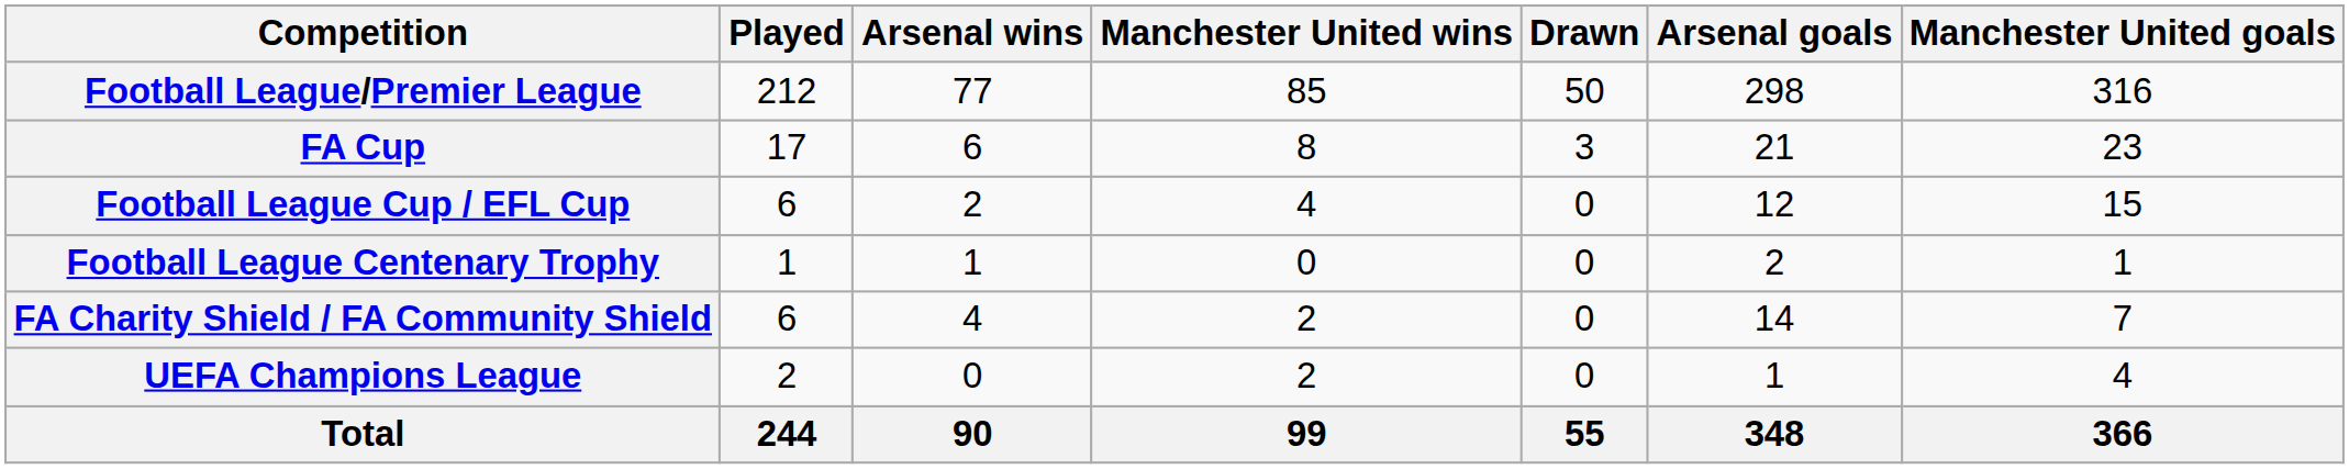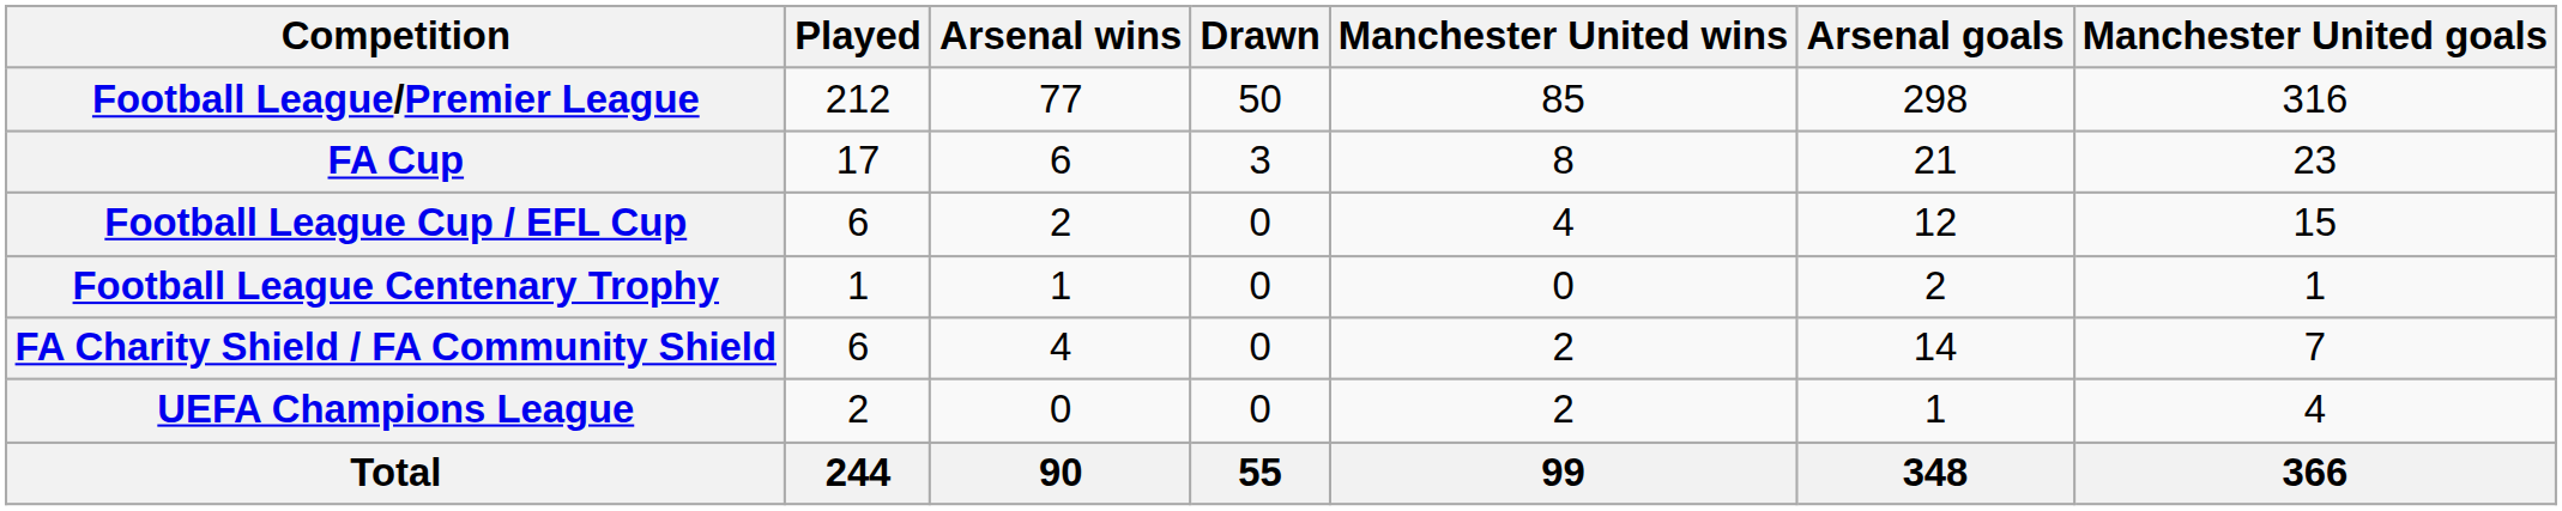 <table class="sortable wikitable plainrowheaders" style="text-align:center">
 <tr>
 <th scope="col" class="unsortable">Competition</th>
 <th scope="col">Played</th>
 <th scope="col">Arsenal wins</th>
+<th scope="col">Drawn</th>
 <th scope="col">Manchester United wins</th>
-<th scope="col">Drawn</th>
 <th scope="col">Arsenal goals</th>
 <th scope="col">Manchester United goals</th>
 </tr>
 <tr>
 <th scope="row"><a href='#'>Football League</a>/<a href='#'>Premier League</a></th>
 <td>212</td>
 <td>77</td>
+<td>50</td>
 <td>85</td>
-<td>50</td>
 <td>298</td>
 <td>316</td>
 </tr>
 <tr>
 <th scope="row"><a href='#'>FA Cup</a></th>
 <td>17</td>
 <td>6</td>
+<td>3</td>
 <td>8</td>
-<td>3</td>
 <td>21</td>
 <td>23</td>
 </tr>
 <tr>
 <th scope="row"><a href='#'>Football League Cup / EFL Cup</a></th>
 <td>6</td>
 <td>2</td>
+<td>0</td>
 <td>4</td>
-<td>0</td>
 <td>12</td>
 <td>15</td>
 </tr>
 <tr>
 <th scope="row"><a href='#'>Football League Centenary Trophy</a></th>
 <td>1</td>
 <td>1</td>
 <td>0</td>
 <td>0</td>
 <td>2</td>
 <td>1</td>
 </tr>
 <tr>
 <th scope="row"><a href='#'>FA Charity Shield / FA Community Shield</a></th>
 <td>6</td>
 <td>4</td>
+<td>0</td>
 <td>2</td>
-<td>0</td>
 <td>14</td>
 <td>7</td>
 </tr>
 <tr>
 <th scope="row"><a href='#'>UEFA Champions League</a></th>
 <td>2</td>
 <td>0</td>
+<td>0</td>
 <td>2</td>
-<td>0</td>
 <td>1</td>
 <td>4</td>
 </tr>
 <tr class="sortbottom">
 <th>Total</th>
 <th>244</th>
 <th>90</th>
+<th>55</th>
 <th>99</th>
-<th>55</th>
 <th>348</th>
 <th>366</th>
 </tr>
 </table>
